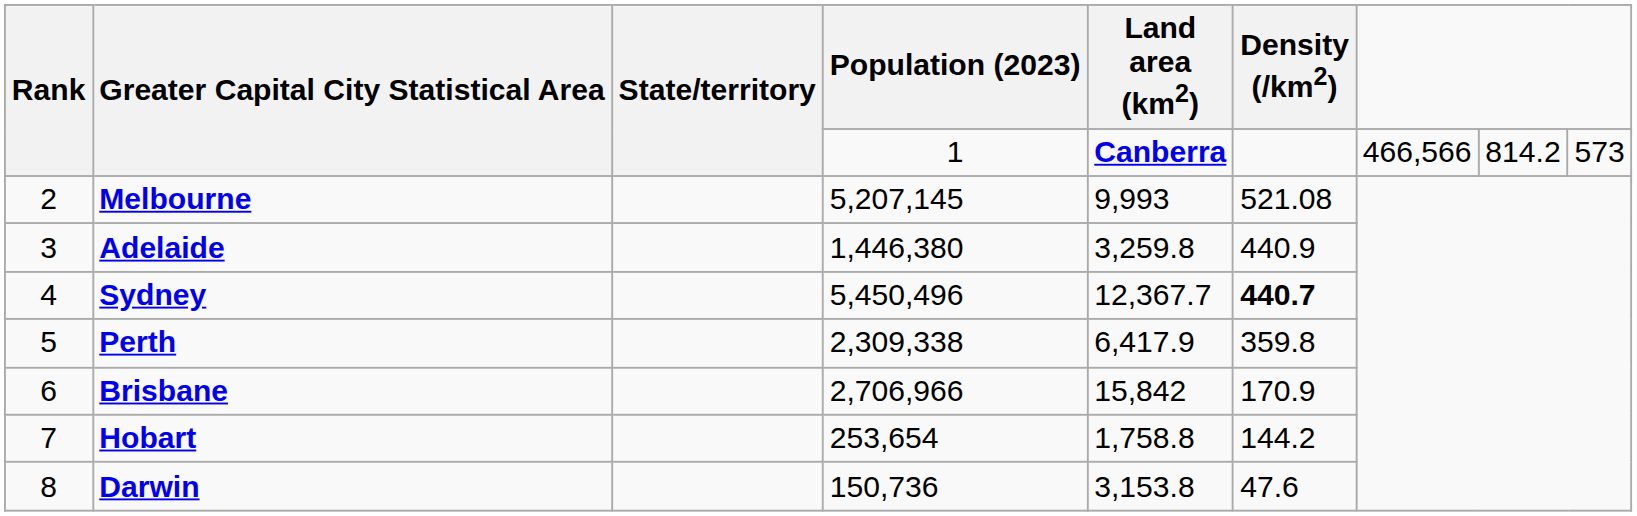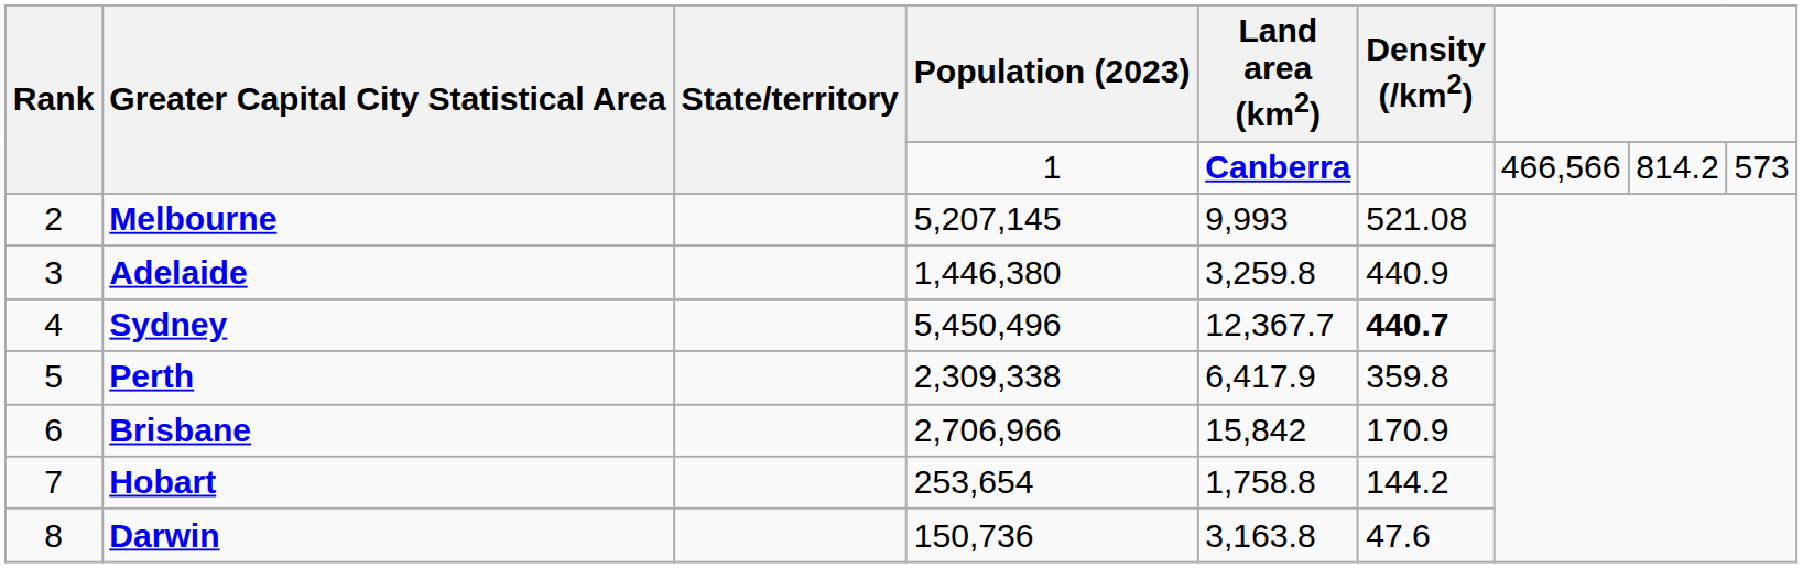 <table class="wikitable sortable plainrowheaders">
 <tr>
 <th scope="col" rowspan=2>Rank</th>
 <th scope="col" rowspan=2>Greater Capital City Statistical Area</th>
 <th scope="col" rowspan=2>State/territory</th>
 <th scope="col" colspan=1>Population (2023)</th>
 <th scope="col" rowspan=1>Land<br>area<br>(km<sup>2</sup>)</th>
 <th scope="col" rowspan=1>Density<br>(/km<sup>2</sup>)</th>
 </tr>
 <tr>
 <td scope="row" style="text-align:center">1</td>
 <td><strong><a href='#'>Canberra</a></strong></td>
 <td></td>
 <td>466,566</td>
 <td>814.2</td>
 <td>573</td>
 </tr>
 <tr>
 <td scope="row" style="text-align:center">2</td>
 <td><strong><a href='#'>Melbourne</a></strong></td>
 <td></td>
 <td>5,207,145</td>
 <td>9,993</td>
 <td>521.08</td>
 </tr>
 <tr>
 <td scope="row" style="text-align:center">3</td>
 <td><strong><a href='#'>Adelaide</a></strong></td>
 <td></td>
 <td>1,446,380</td>
 <td>3,259.8</td>
 <td>440.9</td>
 </tr>
 <tr>
 <td scope="row" style="text-align:center">4</td>
 <td><strong><a href='#'>Sydney</a></strong></td>
 <td></td>
 <td>5,450,496</td>
 <td>12,367.7</td>
 <td><strong>440.7</strong></td>
 </tr>
 <tr>
 <td scope="row" style="text-align:center">5</td>
 <td><strong><a href='#'>Perth</a></strong></td>
 <td></td>
 <td>2,309,338</td>
 <td>6,417.9</td>
 <td>359.8</td>
 </tr>
 <tr>
 <td scope="row" style="text-align:center">6</td>
 <td><strong><a href='#'>Brisbane</a></strong></td>
 <td></td>
 <td>2,706,966</td>
 <td>15,842</td>
 <td>170.9</td>
 </tr>
 <tr>
 <td scope="row" style="text-align:center">7</td>
 <td><strong><a href='#'>Hobart</a></strong></td>
 <td></td>
 <td>253,654</td>
 <td>1,758.8</td>
 <td>144.2</td>
 </tr>
 <tr>
 <td scope="row" style="text-align:center">8</td>
 <td><strong><a href='#'>Darwin</a></strong></td>
 <td></td>
 <td>150,736</td>
-<td>3,153.8</td>
+<td>3,163.8</td>
 <td>47.6</td>
 </tr>
 </table>
